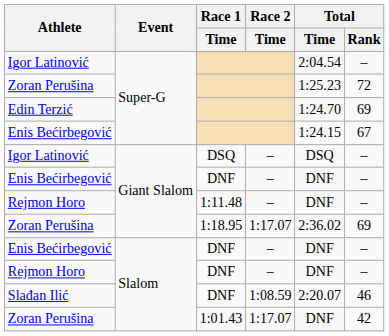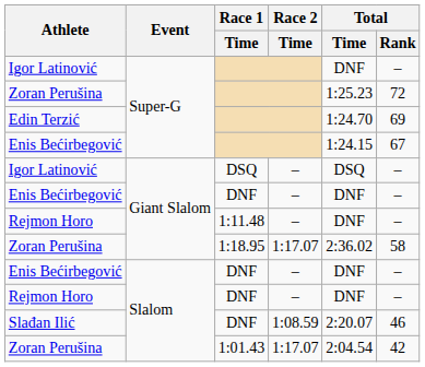 <table class="wikitable" style="font-size:90%">
 <tr>
 <th rowspan="2">Athlete</th>
 <th rowspan="2">Event</th>
 <th>Race 1</th>
 <th>Race 2</th>
 <th colspan="2">Total</th>
 </tr>
 <tr>
 <th>Time</th>
 <th>Time</th>
 <th>Time</th>
 <th>Rank</th>
 </tr>
 <tr>
 <td><a href='#'>Igor Latinović</a></td>
 <td rowspan="4">Super-G</td>
 <td colspan="2" bgcolor="wheat"></td>
-<td align="center">2:04.54</td>
+<td align="center">DNF</td>
 <td align="center">–</td>
 </tr>
 <tr>
 <td><a href='#'>Zoran Perušina</a></td>
 <td colspan="2" bgcolor="wheat"></td>
 <td align="center">1:25.23</td>
 <td align="center">72</td>
 </tr>
 <tr>
 <td><a href='#'>Edin Terzić</a></td>
 <td colspan="2" bgcolor="wheat"></td>
 <td align="center">1:24.70</td>
 <td align="center">69</td>
 </tr>
 <tr>
 <td><a href='#'>Enis Bećirbegović</a></td>
 <td colspan="2" bgcolor="wheat"></td>
 <td align="center">1:24.15</td>
 <td align="center">67</td>
 </tr>
 <tr>
 <td><a href='#'>Igor Latinović</a></td>
 <td rowspan="4">Giant Slalom</td>
 <td align="center">DSQ</td>
 <td align="center">–</td>
 <td align="center">DSQ</td>
 <td align="center">–</td>
 </tr>
 <tr>
 <td><a href='#'>Enis Bećirbegović</a></td>
 <td align="center">DNF</td>
 <td align="center">–</td>
 <td align="center">DNF</td>
 <td align="center">–</td>
 </tr>
 <tr>
 <td><a href='#'>Rejmon Horo</a></td>
 <td align="center">1:11.48</td>
 <td align="center">–</td>
 <td align="center">DNF</td>
 <td align="center">–</td>
 </tr>
 <tr>
 <td><a href='#'>Zoran Perušina</a></td>
 <td align="center">1:18.95</td>
 <td align="center">1:17.07</td>
 <td align="center">2:36.02</td>
-<td align="center">69</td>
+<td align="center">58</td>
 </tr>
 <tr>
 <td><a href='#'>Enis Bećirbegović</a></td>
 <td rowspan="4">Slalom</td>
 <td align="center">DNF</td>
 <td align="center">–</td>
 <td align="center">DNF</td>
 <td align="center">–</td>
 </tr>
 <tr>
 <td><a href='#'>Rejmon Horo</a></td>
 <td align="center">DNF</td>
 <td align="center">–</td>
 <td align="center">DNF</td>
 <td align="center">–</td>
 </tr>
 <tr>
 <td><a href='#'>Slađan Ilić</a></td>
 <td align="center">DNF</td>
 <td align="center">1:08.59</td>
 <td align="center">2:20.07</td>
 <td align="center">46</td>
 </tr>
 <tr>
 <td><a href='#'>Zoran Perušina</a></td>
 <td align="center">1:01.43</td>
 <td align="center">1:17.07</td>
-<td align="center">DNF</td>
+<td align="center">2:04.54</td>
 <td align="center">42</td>
 </tr>
 </table>
